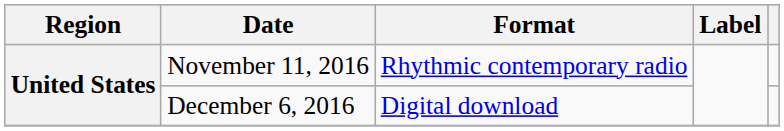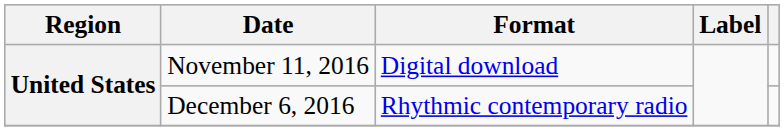 <table class="wikitable plainrowheaders">
 <tr>
 <th scope="col">Region</th>
 <th scope="col">Date</th>
 <th scope="col">Format</th>
 <th scope="col">Label</th>
 <th scope="col"></th>
 </tr>
 <tr>
 <th scope="row" rowspan="2">United States</th>
 <td>November 11, 2016</td>
-<td><a href='#'>Rhythmic contemporary radio</a></td>
+<td><a href='#'>Digital download</a></td>
 <td rowspan="2"></td>
 <td></td>
 </tr>
 <tr>
 <td>December 6, 2016</td>
-<td><a href='#'>Digital download</a></td>
+<td><a href='#'>Rhythmic contemporary radio</a></td>
 <td></td>
 </tr>
 <tr>
 </tr>
 </table>
